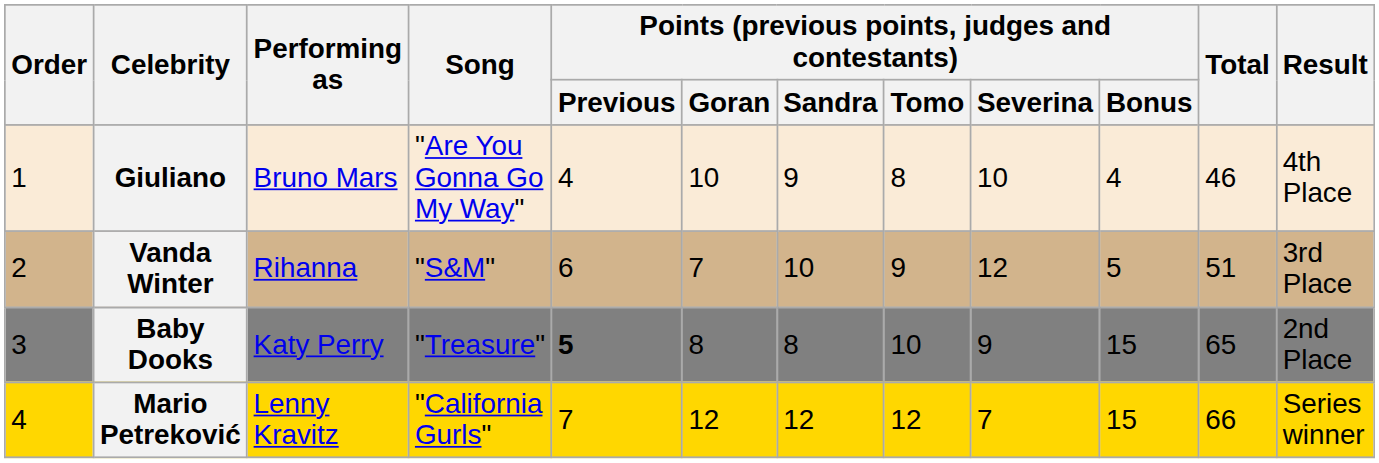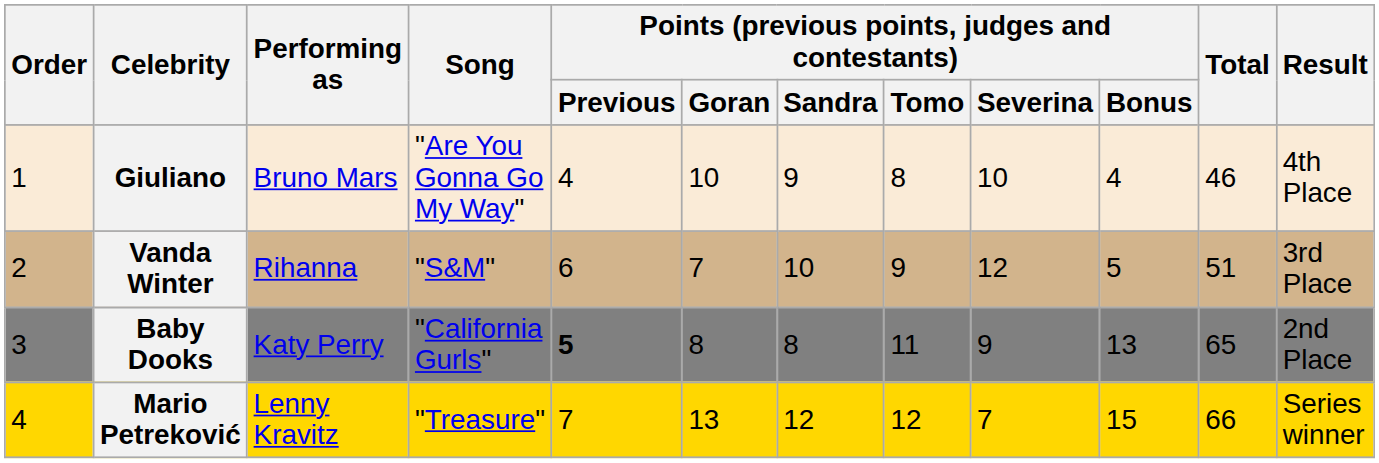 <table class=wikitable>
 <tr>
 <th rowspan="2">Order</th>
 <th rowspan="2">Celebrity</th>
 <th rowspan="2">Performing as</th>
 <th rowspan="2">Song</th>
 <th colspan="6" style="width:50%;">Points (previous points, judges and contestants)</th>
 <th rowspan="2">Total</th>
 <th rowspan="2">Result</th>
 </tr>
 <tr>
 <th style="width:10%;">Previous</th>
 <th style="width:10%;">Goran</th>
 <th style="width:10%;">Sandra</th>
 <th style="width:10%;">Tomo</th>
 <th style="width:10%;">Severina</th>
 <th style="width:10%;">Bonus</th>
 </tr>
 <tr bgcolor="antiquewhite">
 <td>1</td>
 <th scope="row">Giuliano</th>
 <td><a href='#'>Bruno Mars</a></td>
 <td>"<a href='#'>Are You Gonna Go My Way</a>"</td>
 <td>4</td>
 <td>10</td>
 <td>9</td>
 <td>8</td>
 <td>10</td>
 <td>4</td>
 <td>46</td>
 <td>4th Place</td>
 </tr>
 <tr bgcolor="tan">
 <td>2</td>
 <th scope="row">Vanda Winter</th>
 <td><a href='#'>Rihanna</a></td>
 <td>"<a href='#'>S&M</a>"</td>
 <td>6</td>
 <td>7</td>
 <td>10</td>
 <td>9</td>
 <td>12</td>
 <td>5</td>
 <td>51</td>
 <td>3rd Place</td>
 </tr>
 <tr bgcolor="gray">
 <td>3</td>
 <th scope="row">Baby Dooks</th>
 <td><a href='#'>Katy Perry</a></td>
-<td>"<a href='#'>Treasure</a>"</td>
+<td>"<a href='#'>California Gurls</a>"</td>
 <td><strong>5</strong></td>
 <td>8</td>
 <td>8</td>
-<td>10</td>
+<td>11</td>
 <td>9</td>
-<td>15</td>
+<td>13</td>
 <td>65</td>
 <td>2nd Place</td>
 </tr>
 <tr style="background:gold;">
 <td>4</td>
 <th scope="row">Mario Petreković</th>
 <td><a href='#'>Lenny Kravitz</a></td>
-<td>"<a href='#'>California Gurls</a>"</td>
+<td>"<a href='#'>Treasure</a>"</td>
 <td>7</td>
-<td>12</td>
+<td>13</td>
 <td>12</td>
 <td>12</td>
 <td>7</td>
 <td>15</td>
 <td>66</td>
 <td>Series winner</td>
 </tr>
 </table>
